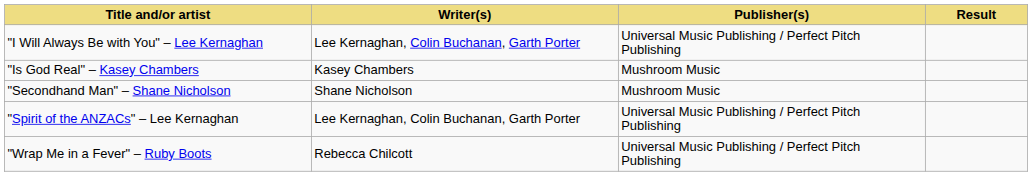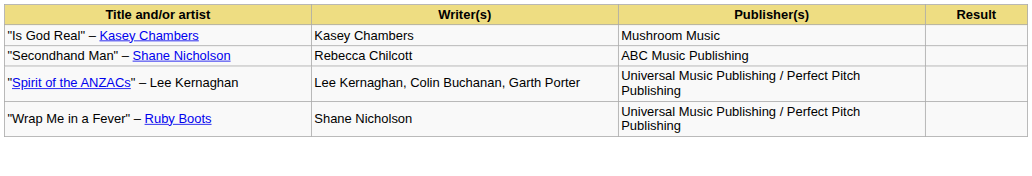 <table class="wikitable" width=100%>
 <tr>
 <th style="width:30%;background:#EEDD82;">Title and/or artist</th>
 <th style="width:30%;background:#EEDD82;">Writer(s)</th>
 <th style="width:30%;background:#EEDD82;">Publisher(s)</th>
 <th style="width:10%;background:#EEDD82;">Result</th>
-</tr>
-<tr>
-<td>"I Will Always Be with You" – <a href='#'>Lee Kernaghan</a></td>
-<td>Lee Kernaghan, <a href='#'>Colin Buchanan</a>, <a href='#'>Garth Porter</a></td>
-<td>Universal Music Publishing / Perfect Pitch Publishing</td>
-<td></td>
 </tr>
 <tr>
 <td>"Is God Real" – <a href='#'>Kasey Chambers</a></td>
 <td>Kasey Chambers</td>
 <td>Mushroom Music</td>
 <td></td>
 </tr>
 <tr>
 <td>"Secondhand Man" – <a href='#'>Shane Nicholson</a></td>
-<td>Shane Nicholson</td>
-<td>Mushroom Music</td>
+<td>Rebecca Chilcott</td>
+<td>ABC Music Publishing</td>
 <td></td>
 </tr>
 <tr>
 <td>"<a href='#'>Spirit of the ANZACs</a>" – Lee Kernaghan</td>
 <td>Lee Kernaghan, Colin Buchanan, Garth Porter</td>
 <td>Universal Music Publishing / Perfect Pitch Publishing</td>
 <td></td>
 </tr>
 <tr>
 <td>"Wrap Me in a Fever" – <a href='#'>Ruby Boots</a></td>
-<td>Rebecca Chilcott</td>
+<td>Shane Nicholson</td>
 <td>Universal Music Publishing / Perfect Pitch Publishing</td>
 <td></td>
 </tr>
 </table>
